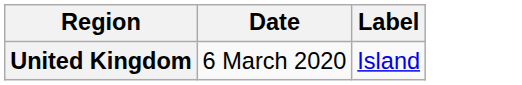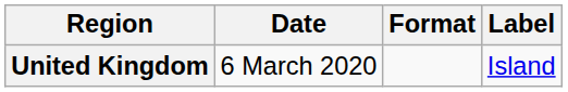 <table class="wikitable plainrowheaders">
 <tr>
 <th>Region</th>
 <th>Date</th>
+<th>Format</th>
 <th>Label</th>
 </tr>
 <tr>
 <th scope="row">United Kingdom</th>
 <td>6 March 2020</td>
+<td></td>
 <td><a href='#'>Island</a></td>
 </tr>
 </table>
